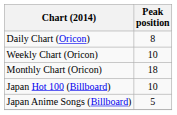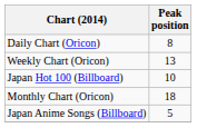 <table class="wikitable sortable">
 <tr>
 <th>Chart (2014)</th>
 <th>Peak<br>position</th>
 </tr>
 <tr>
 <td>Daily Chart (<a href='#'>Oricon</a>)</td>
 <td align="center">8</td>
 </tr>
 <tr>
 <td>Weekly Chart (Oricon)</td>
+<td align="center">13</td>
+</tr>
+<tr>
+<td>Japan <a href='#'>Hot 100</a> (<a href='#'>Billboard</a>)</td>
 <td align="center">10</td>
 </tr>
 <tr>
 <td>Monthly Chart (Oricon)</td>
 <td align="center">18</td>
-</tr>
-<tr>
-<td>Japan <a href='#'>Hot 100</a> (<a href='#'>Billboard</a>)</td>
-<td align="center">10</td>
 </tr>
 <tr>
 <td>Japan Anime Songs (<a href='#'>Billboard</a>)</td>
 <td align="center">5</td>
 </tr>
 <tr>
 </tr>
 </table>
